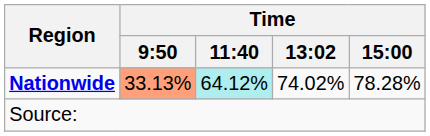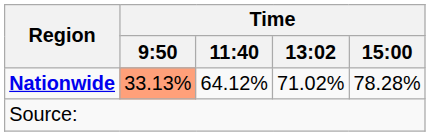 <table class="wikitable" style="text-align:left">
 <tr>
 <th rowspan="2">Region</th>
 <th colspan="4">Time</th>
 </tr>
 <tr>
 <th>9:50</th>
 <th>11:40</th>
 <th>13:02</th>
 <th>15:00</th>
 </tr>
 <tr>
 <td><a href='#'><strong>Nationwide</strong></a></td>
 <td style="background: lightsalmon;">33.13%</td>
-<td style="background: paleturquoise;">64.12%</td>
-<td>74.02%</td>
+<td>64.12%</td>
+<td>71.02%</td>
 <td>78.28%</td>
 </tr>
 <tr class="sortbottom">
 <td colspan="5">Source:</td>
 </tr>
 </table>
